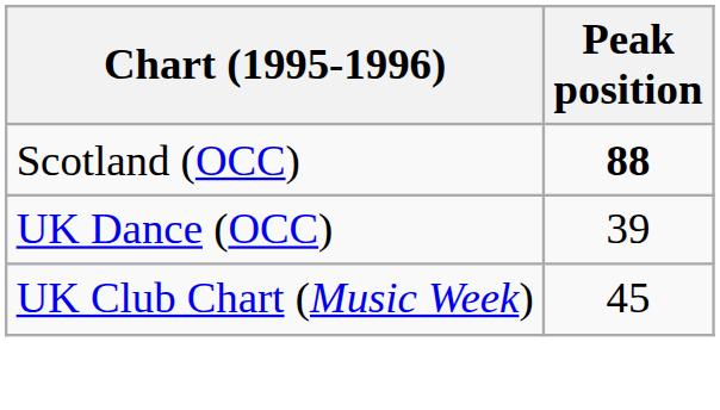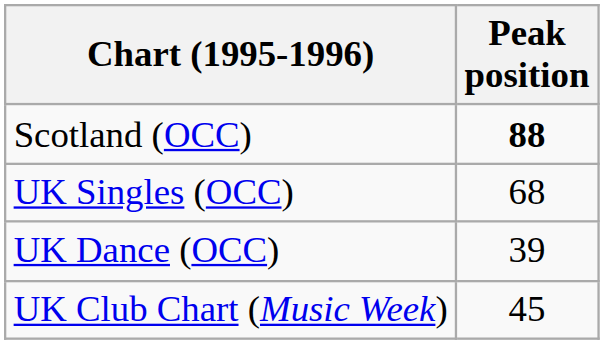 <table class="wikitable sortable">
 <tr>
 <th>Chart (1995-1996)</th>
 <th>Peak<br>position</th>
 </tr>
 <tr>
 <td>Scotland (<a href='#'>OCC</a>)</td>
 <td align="center"><strong>88</strong></td>
 </tr>
 <tr>
+<td><a href='#'>UK Singles</a> (<a href='#'>OCC</a>)</td>
+<td align="center">68</td>
+</tr>
+<tr>
 <td><a href='#'>UK Dance</a> (<a href='#'>OCC</a>)</td>
 <td align="center">39</td>
 </tr>
 <tr>
 <td><a href='#'>UK Club Chart</a> (<em><a href='#'>Music Week</a></em>)</td>
 <td align="center">45</td>
 </tr>
 </table>
